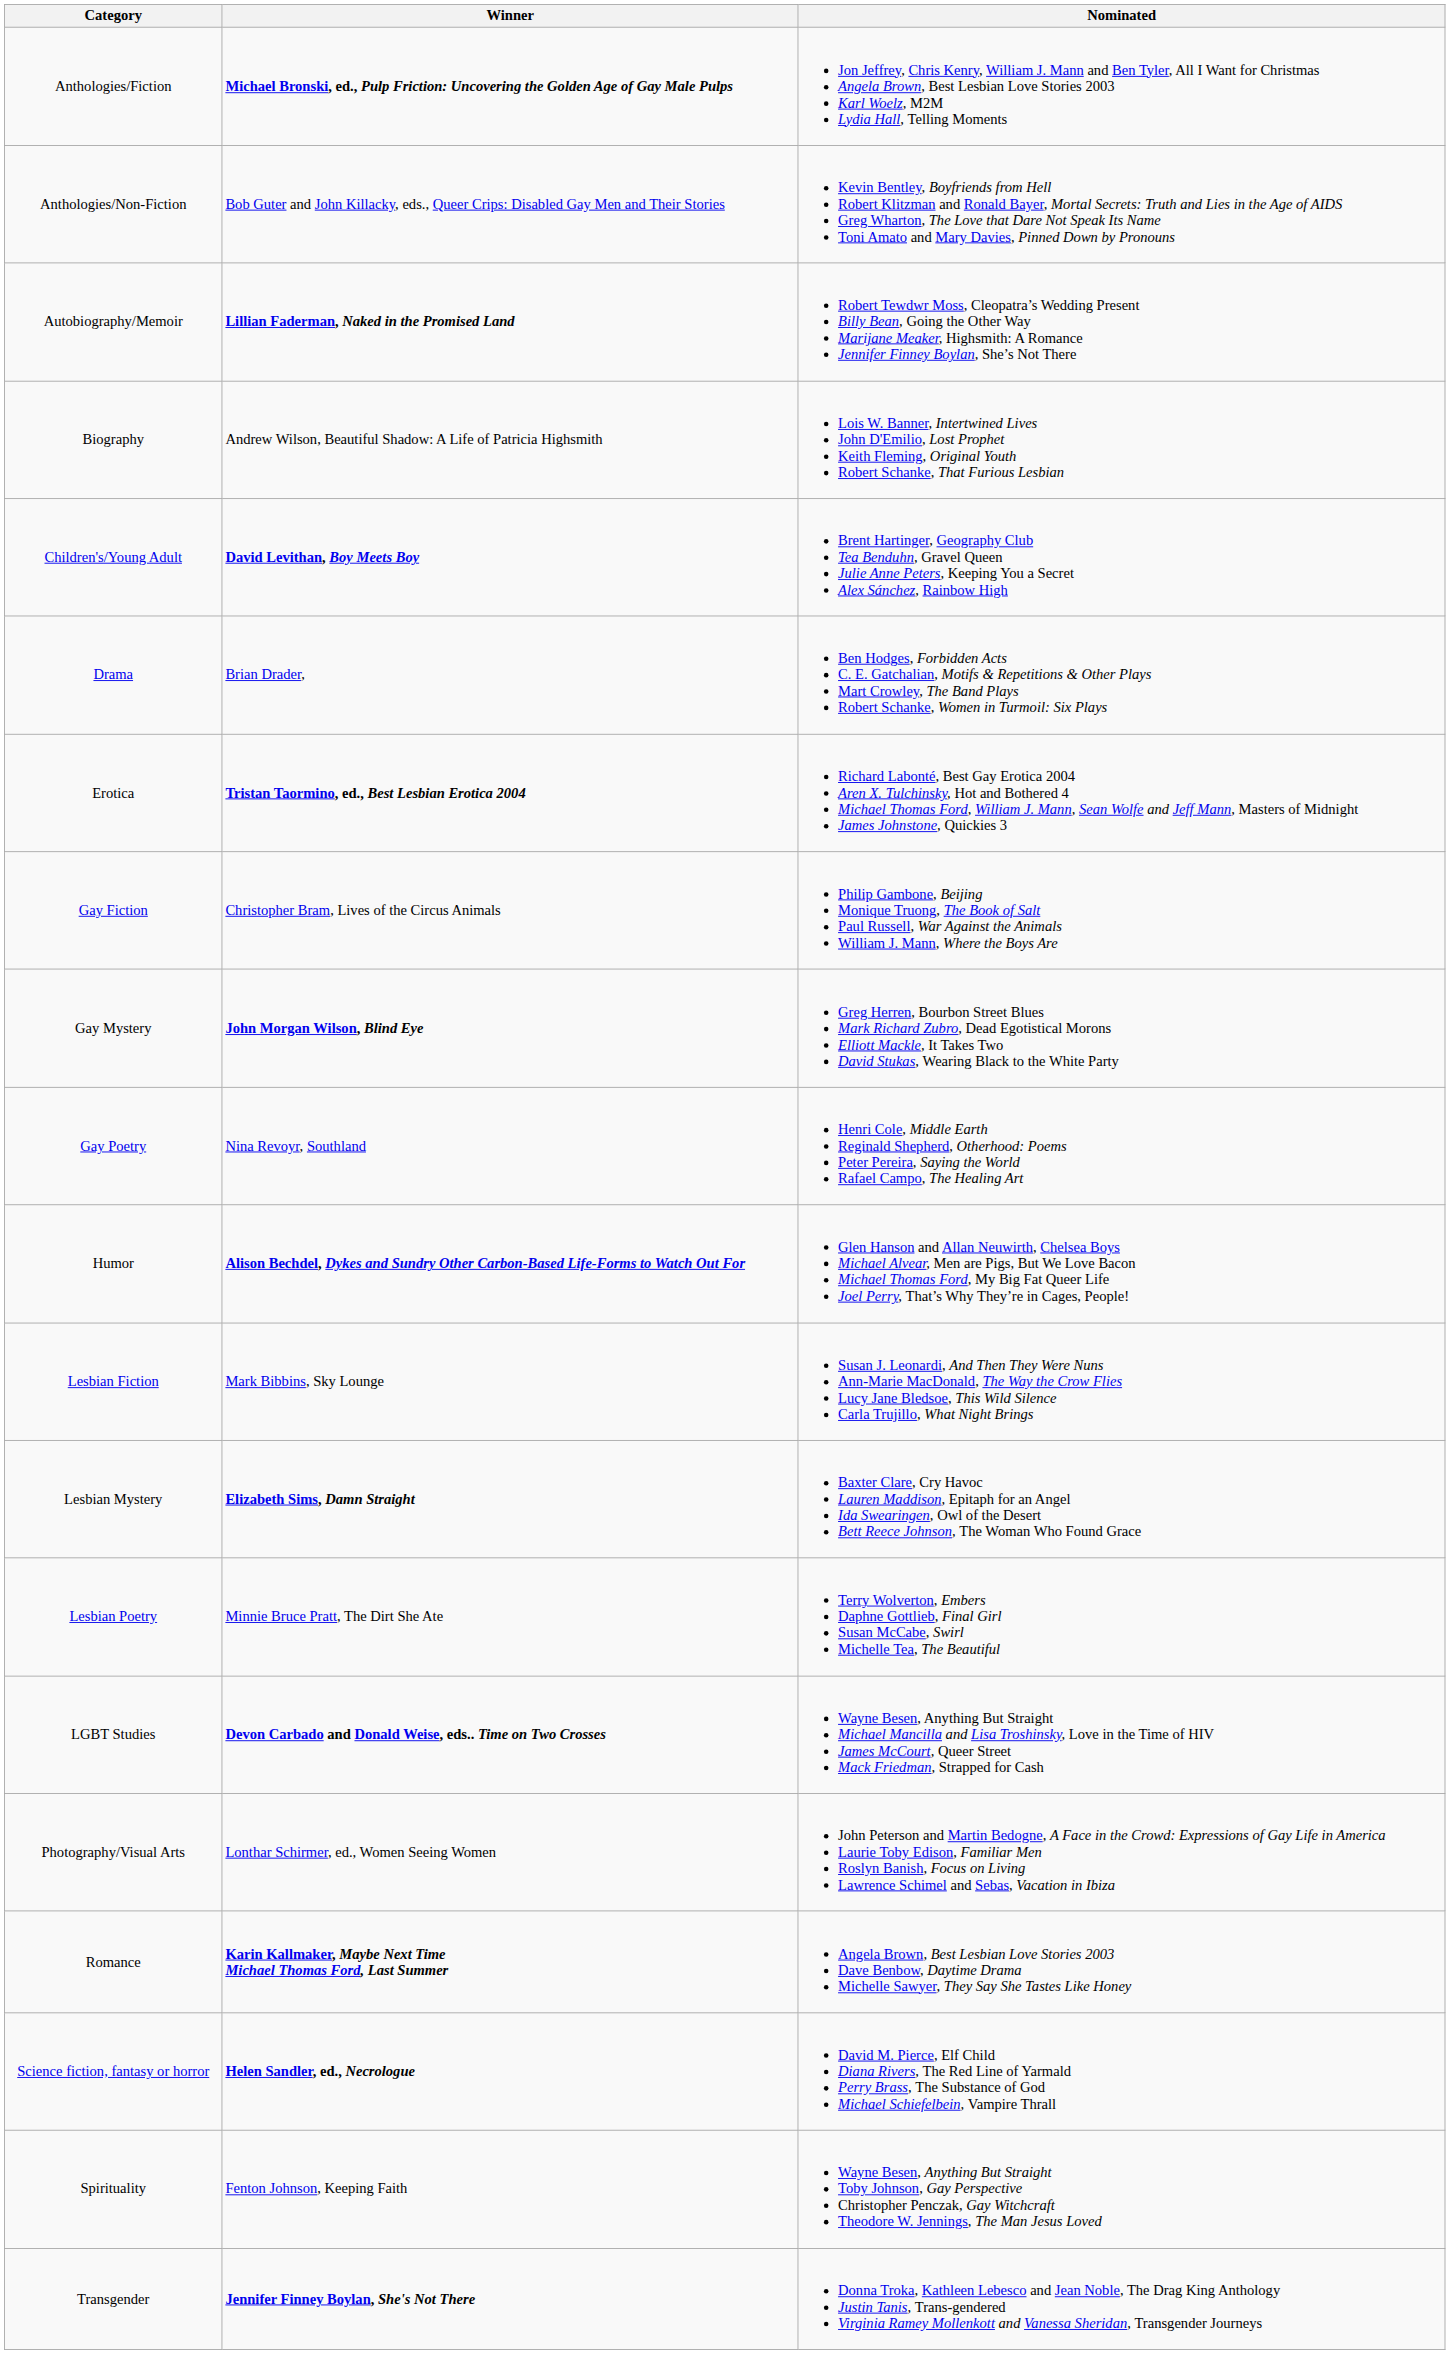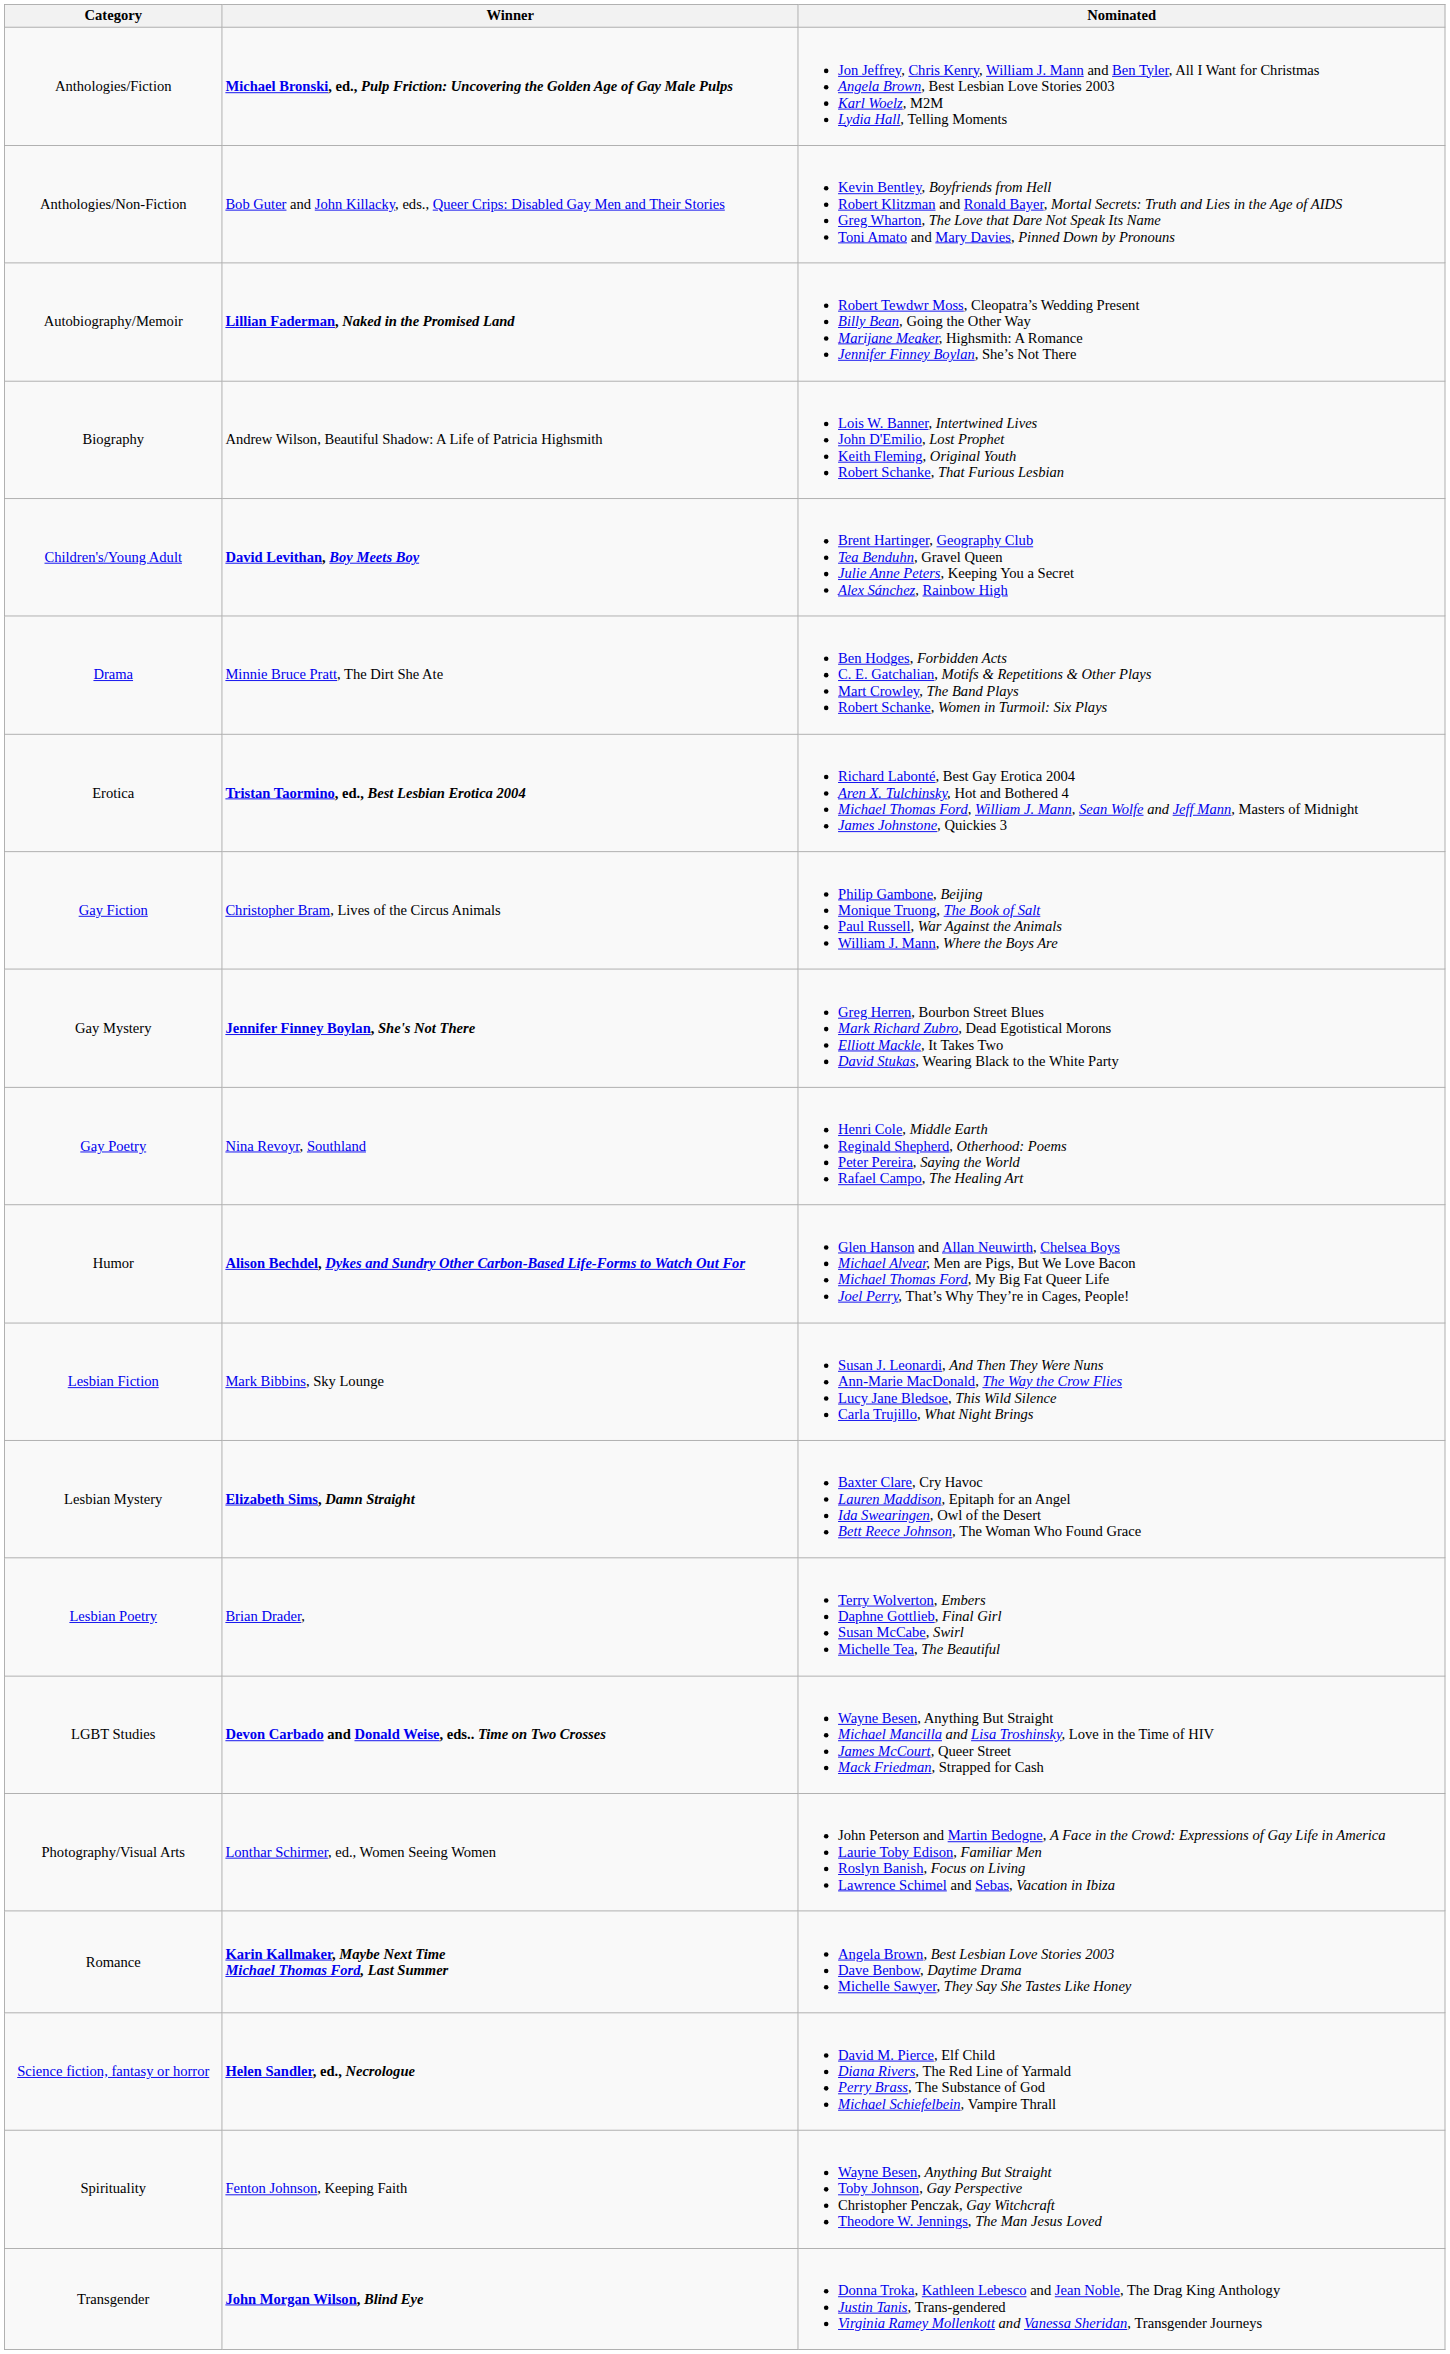 <table class="wikitable" width="100%">
 <tr>
 <th>Category</th>
 <th>Winner</th>
 <th>Nominated</th>
 </tr>
 <tr>
 <td align="center">Anthologies/Fiction</td>
 <td><strong><a href='#'>Michael Bronski</a>, ed., <em>Pulp Friction: Uncovering the Golden Age of Gay Male Pulps<strong><em></td>
 <td><br><ul><li><a href='#'>Jon Jeffrey</a>, <a href='#'>Chris Kenry</a>, <a href='#'>William J. Mann</a> and <a href='#'>Ben Tyler</a>, </em>All I Want for Christmas<em></li><li><a href='#'>Angela Brown</a>, </em>Best Lesbian Love Stories 2003<em></li><li><a href='#'>Karl Woelz</a>, </em>M2M<em></li><li><a href='#'>Lydia Hall</a>, </em>Telling Moments<em></li></ul></td>
 </tr>
 <tr>
 <td align="center">Anthologies/Non-Fiction</td>
 <td></strong><a href='#'>Bob Guter</a> and <a href='#'>John Killacky</a>, eds., </em><a href='#'>Queer Crips: Disabled Gay Men and Their Stories</a></em></strong></td>
 <td><br><ul><li><a href='#'>Kevin Bentley</a>, <em>Boyfriends from Hell</em></li><li><a href='#'>Robert Klitzman</a> and <a href='#'>Ronald Bayer</a>, <em>Mortal Secrets: Truth and Lies in the Age of AIDS</em></li><li><a href='#'>Greg Wharton</a>, <em>The Love that Dare Not Speak Its Name</em></li><li><a href='#'>Toni Amato</a> and <a href='#'>Mary Davies</a>, <em>Pinned Down by Pronouns</em></li></ul></td>
 </tr>
 <tr>
 <td align="center">Autobiography/Memoir</td>
 <td><strong><a href='#'>Lillian Faderman</a>, <em>Naked in the Promised Land<strong><em></td>
 <td><br><ul><li><a href='#'>Robert Tewdwr Moss</a>, </em>Cleopatra’s Wedding Present<em></li><li><a href='#'>Billy Bean</a>, </em>Going the Other Way<em></li><li><a href='#'>Marijane Meaker</a>, </em>Highsmith: A Romance<em></li><li><a href='#'>Jennifer Finney Boylan</a>, </em>She’s Not There<em></li></ul></td>
 </tr>
 <tr>
 <td align="center">Biography</td>
 <td></strong>Andrew Wilson, </em>Beautiful Shadow: A Life of Patricia Highsmith</em></strong></td>
 <td><br><ul><li><a href='#'>Lois W. Banner</a>, <em>Intertwined Lives</em></li><li><a href='#'>John D'Emilio</a>, <em>Lost Prophet</em></li><li><a href='#'>Keith Fleming</a>, <em>Original Youth</em></li><li><a href='#'>Robert Schanke</a>, <em>That Furious Lesbian</em></li></ul></td>
 </tr>
 <tr>
 <td align="center"><a href='#'>Children's/Young Adult</a></td>
 <td><strong><a href='#'>David Levithan</a>, <em><a href='#'>Boy Meets Boy</a><strong><em></td>
 <td><br><ul><li><a href='#'>Brent Hartinger</a>, </em><a href='#'>Geography Club</a><em></li><li><a href='#'>Tea Benduhn</a>, </em>Gravel Queen<em></li><li><a href='#'>Julie Anne Peters</a>, </em>Keeping You a Secret<em></li><li><a href='#'>Alex Sánchez</a>, </em><a href='#'>Rainbow High</a><em></li></ul></td>
 </tr>
 <tr>
 <td align="center"><a href='#'>Drama</a></td>
-<td></strong><a href='#'>Brian Drader</a>, </em></em></strong></td>
+<td></strong><a href='#'>Minnie Bruce Pratt</a>, </em>The Dirt She Ate</em></strong></td>
 <td><br><ul><li><a href='#'>Ben Hodges</a>, <em>Forbidden Acts</em></li><li><a href='#'>C. E. Gatchalian</a>, <em>Motifs & Repetitions & Other Plays</em></li><li><a href='#'>Mart Crowley</a>, <em>The Band Plays</em></li><li><a href='#'>Robert Schanke</a>, <em>Women in Turmoil: Six Plays</em></li></ul></td>
 </tr>
 <tr>
 <td align="center">Erotica</td>
 <td><strong><a href='#'>Tristan Taormino</a>, ed., <em>Best Lesbian Erotica 2004<strong><em></td>
 <td><br><ul><li><a href='#'>Richard Labonté</a>, </em>Best Gay Erotica 2004<em></li><li><a href='#'>Aren X. Tulchinsky</a>, </em>Hot and Bothered 4<em></li><li><a href='#'>Michael Thomas Ford</a>, <a href='#'>William J. Mann</a>, <a href='#'>Sean Wolfe</a> and <a href='#'>Jeff Mann</a>, </em>Masters of Midnight<em></li><li><a href='#'>James Johnstone</a>, </em>Quickies 3<em></li></ul></td>
 </tr>
 <tr>
 <td align="center"><a href='#'>Gay Fiction</a></td>
 <td></strong><a href='#'>Christopher Bram</a>, </em>Lives of the Circus Animals</em></strong></td>
 <td><br><ul><li><a href='#'>Philip Gambone</a>, <em>Beijing</em></li><li><a href='#'>Monique Truong</a>, <em><a href='#'>The Book of Salt</a></em></li><li><a href='#'>Paul Russell</a>, <em>War Against the Animals</em></li><li><a href='#'>William J. Mann</a>, <em>Where the Boys Are</em></li></ul></td>
 </tr>
 <tr>
 <td align="center">Gay Mystery</td>
-<td><strong><a href='#'>John Morgan Wilson</a>, <em>Blind Eye<strong><em></td>
+<td><strong><a href='#'>Jennifer Finney Boylan</a>, <em>She's Not There<strong><em></td>
 <td><br><ul><li><a href='#'>Greg Herren</a>, </em>Bourbon Street Blues<em></li><li><a href='#'>Mark Richard Zubro</a>, </em>Dead Egotistical Morons<em></li><li><a href='#'>Elliott Mackle</a>, </em>It Takes Two<em></li><li><a href='#'>David Stukas</a>, </em>Wearing Black to the White Party<em></li></ul></td>
 </tr>
 <tr>
 <td align="center"><a href='#'>Gay Poetry</a></td>
 <td></strong><a href='#'>Nina Revoyr</a>, </em><a href='#'>Southland</a></em></strong></td>
 <td><br><ul><li><a href='#'>Henri Cole</a>, <em>Middle Earth</em></li><li><a href='#'>Reginald Shepherd</a>, <em>Otherhood: Poems</em></li><li><a href='#'>Peter Pereira</a>, <em>Saying the World</em></li><li><a href='#'>Rafael Campo</a>, <em>The Healing Art</em></li></ul></td>
 </tr>
 <tr>
 <td align="center">Humor</td>
 <td><strong><a href='#'>Alison Bechdel</a>, <em><a href='#'>Dykes and Sundry Other Carbon-Based Life-Forms to Watch Out For</a><strong><em></td>
 <td><br><ul><li><a href='#'>Glen Hanson</a> and <a href='#'>Allan Neuwirth</a>, </em><a href='#'>Chelsea Boys</a><em></li><li><a href='#'>Michael Alvear</a>, </em>Men are Pigs, But We Love Bacon<em></li><li><a href='#'>Michael Thomas Ford</a>, </em>My Big Fat Queer Life<em></li><li><a href='#'>Joel Perry</a>, </em>That’s Why They’re in Cages, People!<em></li></ul></td>
 </tr>
 <tr>
 <td align="center"><a href='#'>Lesbian Fiction</a></td>
 <td></strong><a href='#'>Mark Bibbins</a>, </em>Sky Lounge</em></strong></td>
 <td><br><ul><li><a href='#'>Susan J. Leonardi</a>, <em>And Then They Were Nuns</em></li><li><a href='#'>Ann-Marie MacDonald</a>, <em><a href='#'>The Way the Crow Flies</a></em></li><li><a href='#'>Lucy Jane Bledsoe</a>, <em>This Wild Silence</em></li><li><a href='#'>Carla Trujillo</a>, <em>What Night Brings</em></li></ul></td>
 </tr>
 <tr>
 <td align="center">Lesbian Mystery</td>
 <td><strong><a href='#'>Elizabeth Sims</a>, <em>Damn Straight<strong><em></td>
 <td><br><ul><li><a href='#'>Baxter Clare</a>, </em>Cry Havoc<em></li><li><a href='#'>Lauren Maddison</a>, </em>Epitaph for an Angel<em></li><li><a href='#'>Ida Swearingen</a>, </em>Owl of the Desert<em></li><li><a href='#'>Bett Reece Johnson</a>, </em>The Woman Who Found Grace<em></li></ul></td>
 </tr>
 <tr>
 <td align="center"><a href='#'>Lesbian Poetry</a></td>
-<td></strong><a href='#'>Minnie Bruce Pratt</a>, </em>The Dirt She Ate</em></strong></td>
+<td></strong><a href='#'>Brian Drader</a>, </em></em></strong></td>
 <td><br><ul><li><a href='#'>Terry Wolverton</a>, <em>Embers</em></li><li><a href='#'>Daphne Gottlieb</a>, <em>Final Girl</em></li><li><a href='#'>Susan McCabe</a>, <em>Swirl</em></li><li><a href='#'>Michelle Tea</a>, <em>The Beautiful</em></li></ul></td>
 </tr>
 <tr>
 <td align="center">LGBT Studies</td>
 <td><strong><a href='#'>Devon Carbado</a> and <a href='#'>Donald Weise</a>, eds.. <em>Time on Two Crosses<strong><em></td>
 <td><br><ul><li><a href='#'>Wayne Besen</a>, </em>Anything But Straight<em></li><li><a href='#'>Michael Mancilla</a> and <a href='#'>Lisa Troshinsky</a>, </em>Love in the Time of HIV<em></li><li><a href='#'>James McCourt</a>, </em>Queer Street<em></li><li><a href='#'>Mack Friedman</a>, </em>Strapped for Cash<em></li></ul></td>
 </tr>
 <tr>
 <td align="center">Photography/Visual Arts</td>
 <td></strong><a href='#'>Lonthar Schirmer</a>, ed., </em>Women Seeing Women</em></strong></td>
 <td><br><ul><li>John Peterson and <a href='#'>Martin Bedogne</a>, <em>A Face in the Crowd: Expressions of Gay Life in America</em></li><li><a href='#'>Laurie Toby Edison</a>, <em>Familiar Men</em></li><li><a href='#'>Roslyn Banish</a>, <em>Focus on Living</em></li><li><a href='#'>Lawrence Schimel</a> and <a href='#'>Sebas</a>, <em>Vacation in Ibiza</em></li></ul></td>
 </tr>
 <tr>
 <td align="center">Romance</td>
 <td><strong><a href='#'>Karin Kallmaker</a>, <em>Maybe Next Time<strong><em><br> </strong><a href='#'>Michael Thomas Ford</a>, </em>Last Summer</em></strong></td>
 <td><br><ul><li><a href='#'>Angela Brown</a>, <em>Best Lesbian Love Stories 2003</em></li><li><a href='#'>Dave Benbow</a>, <em>Daytime Drama</em></li><li><a href='#'>Michelle Sawyer</a>, <em>They Say She Tastes Like Honey</em></li></ul></td>
 </tr>
 <tr>
 <td align="center"><a href='#'>Science fiction, fantasy or horror</a></td>
 <td><strong><a href='#'>Helen Sandler</a>, ed., <em>Necrologue<strong><em></td>
 <td><br><ul><li><a href='#'>David M. Pierce</a>, </em>Elf Child<em></li><li><a href='#'>Diana Rivers</a>, </em>The Red Line of Yarmald<em></li><li><a href='#'>Perry Brass</a>, </em>The Substance of God<em></li><li><a href='#'>Michael Schiefelbein</a>, </em>Vampire Thrall<em></li></ul></td>
 </tr>
 <tr>
 <td align="center">Spirituality</td>
 <td></strong><a href='#'>Fenton Johnson</a>, </em>Keeping Faith</em></strong></td>
 <td><br><ul><li><a href='#'>Wayne Besen</a>, <em>Anything But Straight</em></li><li><a href='#'>Toby Johnson</a>, <em>Gay Perspective</em></li><li>Christopher Penczak, <em>Gay Witchcraft</em></li><li><a href='#'>Theodore W. Jennings</a>, <em>The Man Jesus Loved</em></li></ul></td>
 </tr>
 <tr>
 <td align="center">Transgender</td>
-<td><strong><a href='#'>Jennifer Finney Boylan</a>, <em>She's Not There<strong><em></td>
+<td><strong><a href='#'>John Morgan Wilson</a>, <em>Blind Eye<strong><em></td>
 <td><br><ul><li><a href='#'>Donna Troka</a>, <a href='#'>Kathleen Lebesco</a> and <a href='#'>Jean Noble</a>, </em>The Drag King Anthology<em></li><li><a href='#'>Justin Tanis</a>, </em>Trans-gendered<em></li><li><a href='#'>Virginia Ramey Mollenkott</a> and <a href='#'>Vanessa Sheridan</a>, </em>Transgender Journeys<em></li></ul></td>
 </tr>
 </table>
